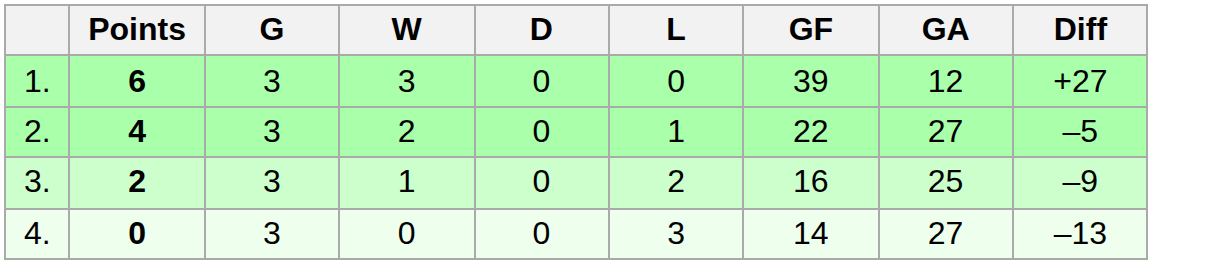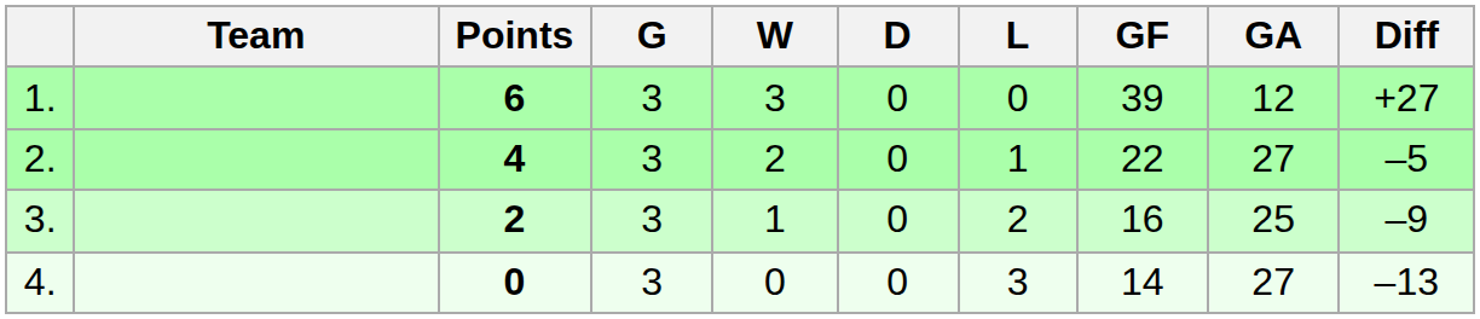 <table class=wikitable style="text-align:center">
 <tr bgcolor="#DCDCDC">
 <th width="25"></th>
+<th width="200">Team</th>
 <th width="60">Points</th>
 <th width="60">G</th>
 <th width="60">W</th>
 <th width="60">D</th>
 <th width="60">L</th>
 <th width="60">GF</th>
 <th width="60">GA</th>
 <th width="60">Diff</th>
 </tr>
 <tr bgcolor=#AAFFAA>
 <td>1.</td>
+<td align=left></td>
 <td><strong>6</strong></td>
 <td>3</td>
 <td>3</td>
 <td>0</td>
 <td>0</td>
 <td>39</td>
 <td>12</td>
 <td>+27</td>
 </tr>
 <tr bgcolor=#AAFFAA>
 <td>2.</td>
+<td align=left></td>
 <td><strong>4</strong></td>
 <td>3</td>
 <td>2</td>
 <td>0</td>
 <td>1</td>
 <td>22</td>
 <td>27</td>
 <td>–5</td>
 </tr>
 <tr bgcolor=#CCFFCC>
 <td>3.</td>
+<td align=left></td>
 <td><strong>2</strong></td>
 <td>3</td>
 <td>1</td>
 <td>0</td>
 <td>2</td>
 <td>16</td>
 <td>25</td>
 <td>–9</td>
 </tr>
 <tr bgcolor=#EEFFEE>
 <td>4.</td>
+<td align=left></td>
 <td><strong>0</strong></td>
 <td>3</td>
 <td>0</td>
 <td>0</td>
 <td>3</td>
 <td>14</td>
 <td>27</td>
 <td>–13</td>
 </tr>
 </table>
